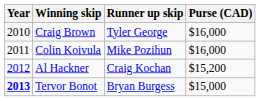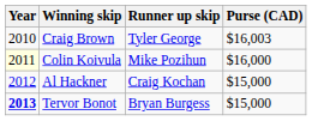 <table class="wikitable">
 <tr>
 <th>Year</th>
 <th>Winning skip</th>
 <th>Runner up skip</th>
 <th>Purse (CAD)</th>
 </tr>
 <tr>
 <td>2010</td>
 <td> <a href='#'>Craig Brown</a></td>
 <td> <a href='#'>Tyler George</a></td>
-<td>$16,000</td>
+<td>$16,003</td>
 </tr>
 <tr>
-<td>2011</td>
+<td style="background: lightyellow;">2011</td>
 <td> <a href='#'>Colin Koivula</a></td>
 <td> <a href='#'>Mike Pozihun</a></td>
 <td>$16,000</td>
 </tr>
 <tr>
 <td><a href='#'>2012</a></td>
 <td> <a href='#'>Al Hackner</a></td>
 <td> <a href='#'>Craig Kochan</a></td>
-<td>$15,200</td>
+<td>$15,000</td>
 </tr>
 <tr>
 <td><strong><a href='#'>2013</a></strong></td>
 <td> <a href='#'>Tervor Bonot</a></td>
 <td> <a href='#'>Bryan Burgess</a></td>
 <td>$15,000</td>
 </tr>
 </table>
